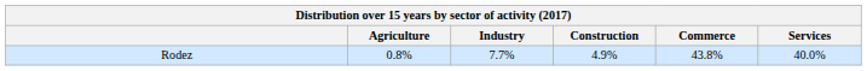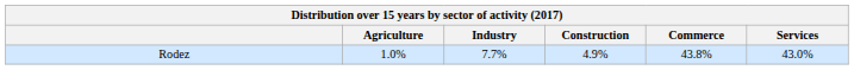 <table class="wikitable" style="width:80%;margin-left:10%;font-size:90%;text-align:center;">
 <tr>
 <th colspan="6">Distribution over 15 years by sector of activity (2017)</th>
 </tr>
 <tr>
 <th style="width:40%;"></th>
 <th style="width:12%;">Agriculture</th>
 <th style="width:12%;">Industry</th>
 <th style="width:12%;">Construction</th>
 <th style="width:12%;">Commerce</th>
 <th style="width:12%;">Services</th>
 </tr>
 <tr style="background:#D1E8FF;">
 <td>Rodez</td>
-<td>0.8%</td>
+<td>1.0%</td>
 <td>7.7%</td>
 <td>4.9%</td>
 <td>43.8%</td>
-<td>40.0%</td>
+<td>43.0%</td>
 </tr>
 </table>
